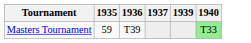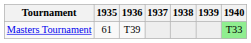 <table class="wikitable" style="font-size:95%;text-align:center;">
 <tr>
 <th>Tournament</th>
 <th>1935</th>
 <th>1936</th>
 <th>1937</th>
+<th>1938</th>
 <th>1939</th>
 <th>1940</th>
 </tr>
 <tr>
 <td align=left><a href='#'>Masters Tournament</a></td>
-<td>59</td>
+<td>61</td>
 <td>T39</td>
+<td style="background:#eeeeee;"></td>
 <td style="background:#eeeeee;"></td>
 <td style="background:#eeeeee;"></td>
 <td style="background: lightgreen;">T33</td>
 </tr>
 </table>
